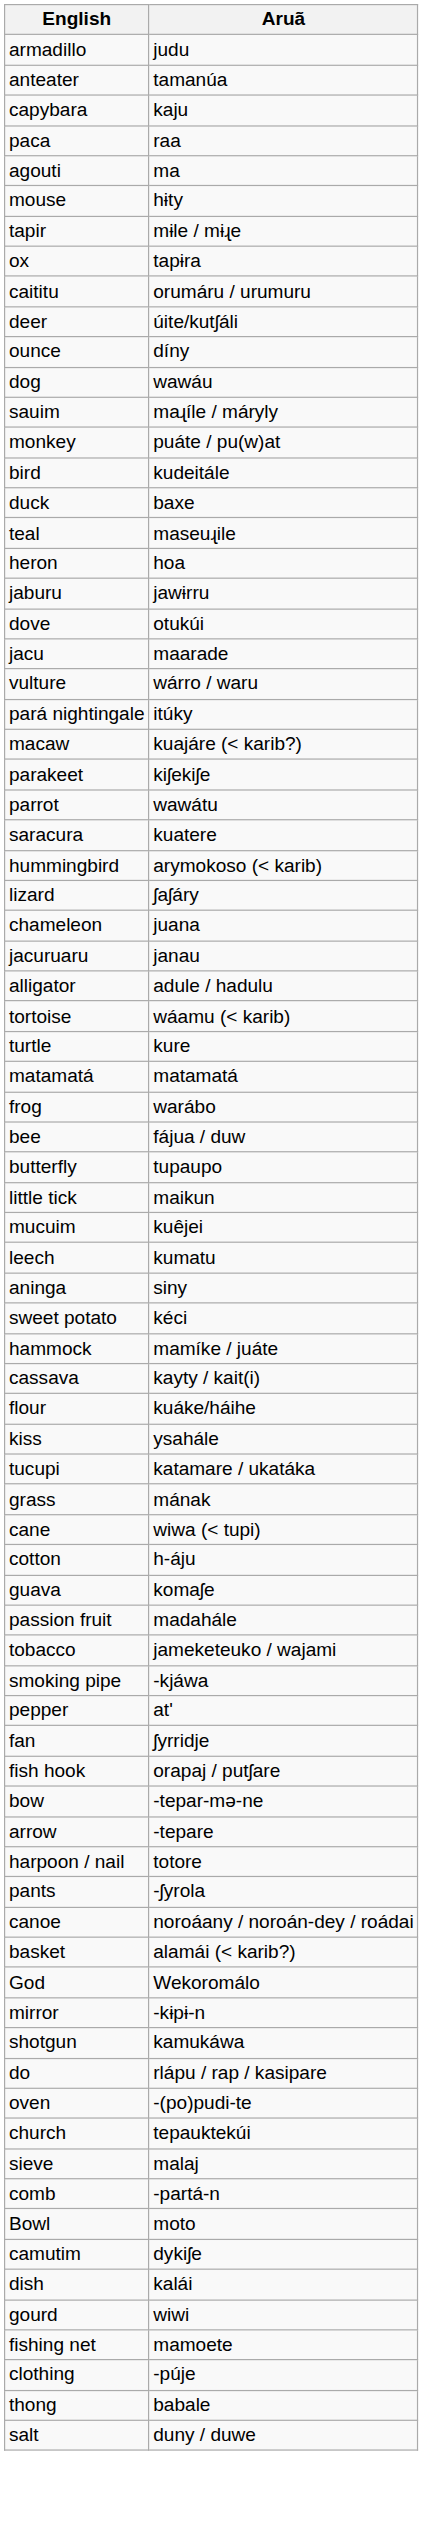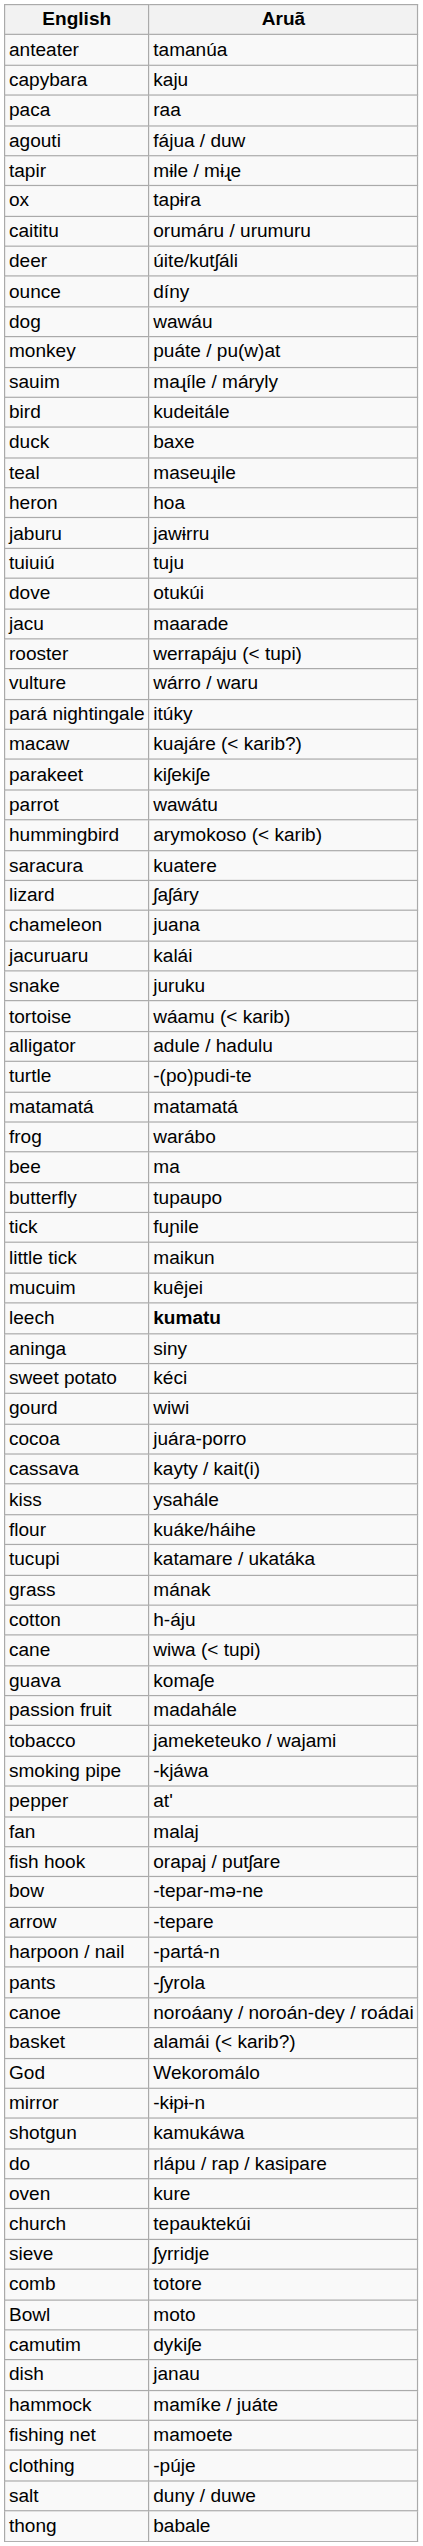 <table class="wikitable sortable">
 <tr>
 <th>English</th>
 <th>Aruã</th>
-</tr>
-<tr>
-<td>armadillo</td>
-<td>judu</td>
 </tr>
 <tr>
 <td>anteater</td>
 <td>tamanúa</td>
 </tr>
 <tr>
 <td>capybara</td>
 <td>kaju</td>
 </tr>
 <tr>
 <td>paca</td>
 <td>raa</td>
 </tr>
 <tr>
 <td>agouti</td>
-<td>ma</td>
-</tr>
-<tr>
-<td>mouse</td>
-<td>hɨty</td>
+<td>fájua / duw</td>
 </tr>
 <tr>
 <td>tapir</td>
 <td>mɨle / mɨɻe</td>
 </tr>
 <tr>
 <td>ox</td>
 <td>tapɨra</td>
 </tr>
 <tr>
 <td>caititu</td>
 <td>orumáru / urumuru</td>
 </tr>
 <tr>
 <td>deer</td>
 <td>úite/kutʃáli</td>
 </tr>
 <tr>
 <td>ounce</td>
 <td>díny</td>
 </tr>
 <tr>
 <td>dog</td>
 <td>wawáu</td>
 </tr>
 <tr>
+<td>monkey</td>
+<td>puáte / pu(w)at</td>
+</tr>
+<tr>
 <td>sauim</td>
 <td>maɻíle / máryly</td>
-</tr>
-<tr>
-<td>monkey</td>
-<td>puáte / pu(w)at</td>
 </tr>
 <tr>
 <td>bird</td>
 <td>kudeitále</td>
 </tr>
 <tr>
 <td>duck</td>
 <td>baxe</td>
 </tr>
 <tr>
 <td>teal</td>
 <td>maseuɻile</td>
 </tr>
 <tr>
 <td>heron</td>
 <td>hoa</td>
 </tr>
 <tr>
 <td>jaburu</td>
 <td>jawɨrru</td>
 </tr>
 <tr>
+<td>tuiuiú</td>
+<td>tuju</td>
+</tr>
+<tr>
 <td>dove</td>
 <td>otukúi</td>
 </tr>
 <tr>
 <td>jacu</td>
 <td>maarade</td>
+</tr>
+<tr>
+<td>rooster</td>
+<td>werrapáju (< tupi)</td>
 </tr>
 <tr>
 <td>vulture</td>
 <td>wárro / waru</td>
 </tr>
 <tr>
 <td>pará nightingale</td>
 <td>itúky</td>
 </tr>
 <tr>
 <td>macaw</td>
 <td>kuajáre (< karib?)</td>
 </tr>
 <tr>
 <td>parakeet</td>
 <td>kiʃekiʃe</td>
 </tr>
 <tr>
 <td>parrot</td>
 <td>wawátu</td>
 </tr>
 <tr>
+<td>hummingbird</td>
+<td>arymokoso (< karib)</td>
+</tr>
+<tr>
 <td>saracura</td>
 <td>kuatere</td>
-</tr>
-<tr>
-<td>hummingbird</td>
-<td>arymokoso (< karib)</td>
 </tr>
 <tr>
 <td>lizard</td>
 <td>ʃaʃáry</td>
 </tr>
 <tr>
 <td>chameleon</td>
 <td>juana</td>
 </tr>
 <tr>
 <td>jacuruaru</td>
-<td>janau</td>
+<td>kalái</td>
+</tr>
+<tr>
+<td>snake</td>
+<td>juruku</td>
+</tr>
+<tr>
+<td>tortoise</td>
+<td>wáamu (< karib)</td>
 </tr>
 <tr>
 <td>alligator</td>
 <td>adule / hadulu</td>
 </tr>
 <tr>
-<td>tortoise</td>
-<td>wáamu (< karib)</td>
-</tr>
-<tr>
 <td>turtle</td>
-<td>kure</td>
+<td>-(po)pudi-te</td>
 </tr>
 <tr>
 <td>matamatá</td>
 <td>matamatá</td>
 </tr>
 <tr>
 <td>frog</td>
 <td>warábo</td>
 </tr>
 <tr>
 <td>bee</td>
-<td>fájua / duw</td>
+<td>ma</td>
 </tr>
 <tr>
 <td>butterfly</td>
 <td>tupaupo</td>
+</tr>
+<tr>
+<td>tick</td>
+<td>fuɲile</td>
 </tr>
 <tr>
 <td>little tick</td>
 <td>maikun</td>
 </tr>
 <tr>
 <td>mucuim</td>
 <td>kuêjei</td>
 </tr>
 <tr>
 <td>leech</td>
-<td>kumatu</td>
+<td><strong>kumatu</strong></td>
 </tr>
 <tr>
 <td>aninga</td>
 <td>siny</td>
 </tr>
 <tr>
 <td>sweet potato</td>
 <td>kéci</td>
 </tr>
 <tr>
-<td>hammock</td>
-<td>mamíke / juáte</td>
+<td>gourd</td>
+<td>wiwi</td>
+</tr>
+<tr>
+<td>cocoa</td>
+<td>juára-porro</td>
 </tr>
 <tr>
 <td>cassava</td>
 <td>kayty / kait(i)</td>
 </tr>
 <tr>
+<td>kiss</td>
+<td>ysahále</td>
+</tr>
+<tr>
 <td>flour</td>
 <td>kuáke/háihe</td>
-</tr>
-<tr>
-<td>kiss</td>
-<td>ysahále</td>
 </tr>
 <tr>
 <td>tucupi</td>
 <td>katamare / ukatáka</td>
 </tr>
 <tr>
 <td>grass</td>
 <td>mának</td>
 </tr>
 <tr>
+<td>cotton</td>
+<td>h-áju</td>
+</tr>
+<tr>
 <td>cane</td>
 <td>wiwa (< tupi)</td>
-</tr>
-<tr>
-<td>cotton</td>
-<td>h-áju</td>
 </tr>
 <tr>
 <td>guava</td>
 <td>komaʃe</td>
 </tr>
 <tr>
 <td>passion fruit</td>
 <td>madahále</td>
 </tr>
 <tr>
 <td>tobacco</td>
 <td>jameketeuko / wajami</td>
 </tr>
 <tr>
 <td>smoking pipe</td>
 <td>-kjáwa</td>
 </tr>
 <tr>
 <td>pepper</td>
 <td>at'</td>
 </tr>
 <tr>
 <td>fan</td>
-<td>ʃyrridje</td>
+<td>malaj</td>
 </tr>
 <tr>
 <td>fish hook</td>
 <td>orapaj / putʃare</td>
 </tr>
 <tr>
 <td>bow</td>
 <td>-tepar-mə-ne</td>
 </tr>
 <tr>
 <td>arrow</td>
 <td>-tepare</td>
 </tr>
 <tr>
 <td>harpoon / nail</td>
-<td>totore</td>
+<td>-partá-n</td>
 </tr>
 <tr>
 <td>pants</td>
 <td>-ʃyrola</td>
 </tr>
 <tr>
 <td>canoe</td>
 <td>noroáany / noroán-dey / roádai</td>
 </tr>
 <tr>
 <td>basket</td>
 <td>alamái (< karib?)</td>
 </tr>
 <tr>
 <td>God</td>
 <td>Wekoromálo</td>
 </tr>
 <tr>
 <td>mirror</td>
 <td>-kɨpɨ-n</td>
 </tr>
 <tr>
 <td>shotgun</td>
 <td>kamukáwa</td>
 </tr>
 <tr>
 <td>do</td>
 <td>rlápu / rap / kasipare</td>
 </tr>
 <tr>
 <td>oven</td>
-<td>-(po)pudi-te</td>
+<td>kure</td>
 </tr>
 <tr>
 <td>church</td>
 <td>tepauktekúi</td>
 </tr>
 <tr>
 <td>sieve</td>
-<td>malaj</td>
+<td>ʃyrridje</td>
 </tr>
 <tr>
 <td>comb</td>
-<td>-partá-n</td>
+<td>totore</td>
 </tr>
 <tr>
 <td>Bowl</td>
 <td>moto</td>
 </tr>
 <tr>
 <td>camutim</td>
 <td>dykiʃe</td>
 </tr>
 <tr>
 <td>dish</td>
-<td>kalái</td>
+<td>janau</td>
 </tr>
 <tr>
-<td>gourd</td>
-<td>wiwi</td>
+<td>hammock</td>
+<td>mamíke / juáte</td>
 </tr>
 <tr>
 <td>fishing net</td>
 <td>mamoete</td>
 </tr>
 <tr>
 <td>clothing</td>
 <td>-púje</td>
 </tr>
 <tr>
+<td>salt</td>
+<td>duny / duwe</td>
+</tr>
+<tr>
 <td>thong</td>
 <td>babale</td>
 </tr>
-<tr>
-<td>salt</td>
-<td>duny / duwe</td>
-</tr>
 </table>
